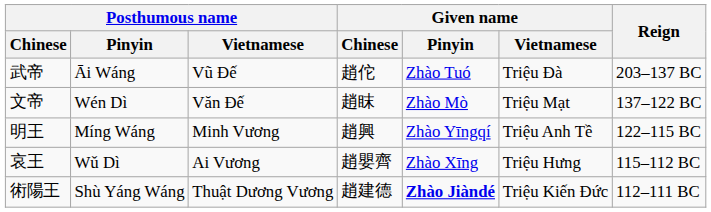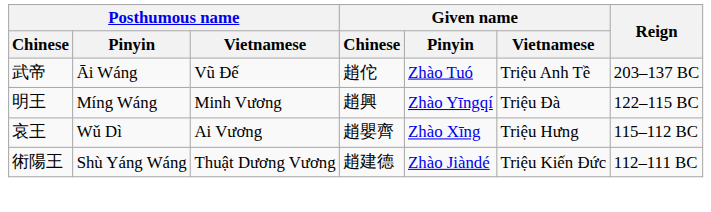 <table class="wikitable" style="margin:1em auto">
 <tr>
 <th colspan="3"><a href='#'>Posthumous name</a></th>
 <th colspan="3">Given name</th>
 <th rowspan="2">Reign</th>
 </tr>
 <tr>
 <th>Chinese</th>
 <th>Pinyin</th>
 <th>Vietnamese</th>
 <th>Chinese</th>
 <th>Pinyin</th>
 <th>Vietnamese</th>
 </tr>
 <tr>
 <td>武帝</td>
 <td>Āi Wáng</td>
 <td>Vũ Đế</td>
 <td>趙佗</td>
 <td><a href='#'>Zhào Tuó</a></td>
-<td>Triệu Đà</td>
+<td>Triệu Anh Tề</td>
 <td>203–137 BC</td>
-</tr>
-<tr --->
-<td>文帝</td>
-<td>Wén Dì</td>
-<td>Văn Đế</td>
-<td>趙眜</td>
-<td><a href='#'>Zhào Mò</a></td>
-<td>Triệu Mạt</td>
-<td>137–122 BC</td>
 </tr>
 <tr --->
 <td>明王</td>
 <td>Míng Wáng</td>
 <td>Minh Vương</td>
 <td>趙興</td>
 <td><a href='#'>Zhào Yīngqí</a></td>
-<td>Triệu Anh Tề</td>
+<td>Triệu Đà</td>
 <td>122–115 BC</td>
 </tr>
 <tr --->
 <td>哀王</td>
 <td>Wǔ Dì</td>
 <td>Ai Vương</td>
 <td>趙嬰齊</td>
 <td><a href='#'>Zhào Xīng</a></td>
 <td>Triệu Hưng</td>
 <td>115–112 BC</td>
 </tr>
 <tr --->
 <td>術陽王</td>
 <td>Shù Yáng Wáng</td>
 <td>Thuật Dương Vương</td>
 <td>趙建德</td>
-<td><strong><a href='#'>Zhào Jiàndé</a></strong></td>
+<td><a href='#'>Zhào Jiàndé</a></td>
 <td>Triệu Kiến Đức</td>
 <td>112–111 BC</td>
 </tr>
 </table>
